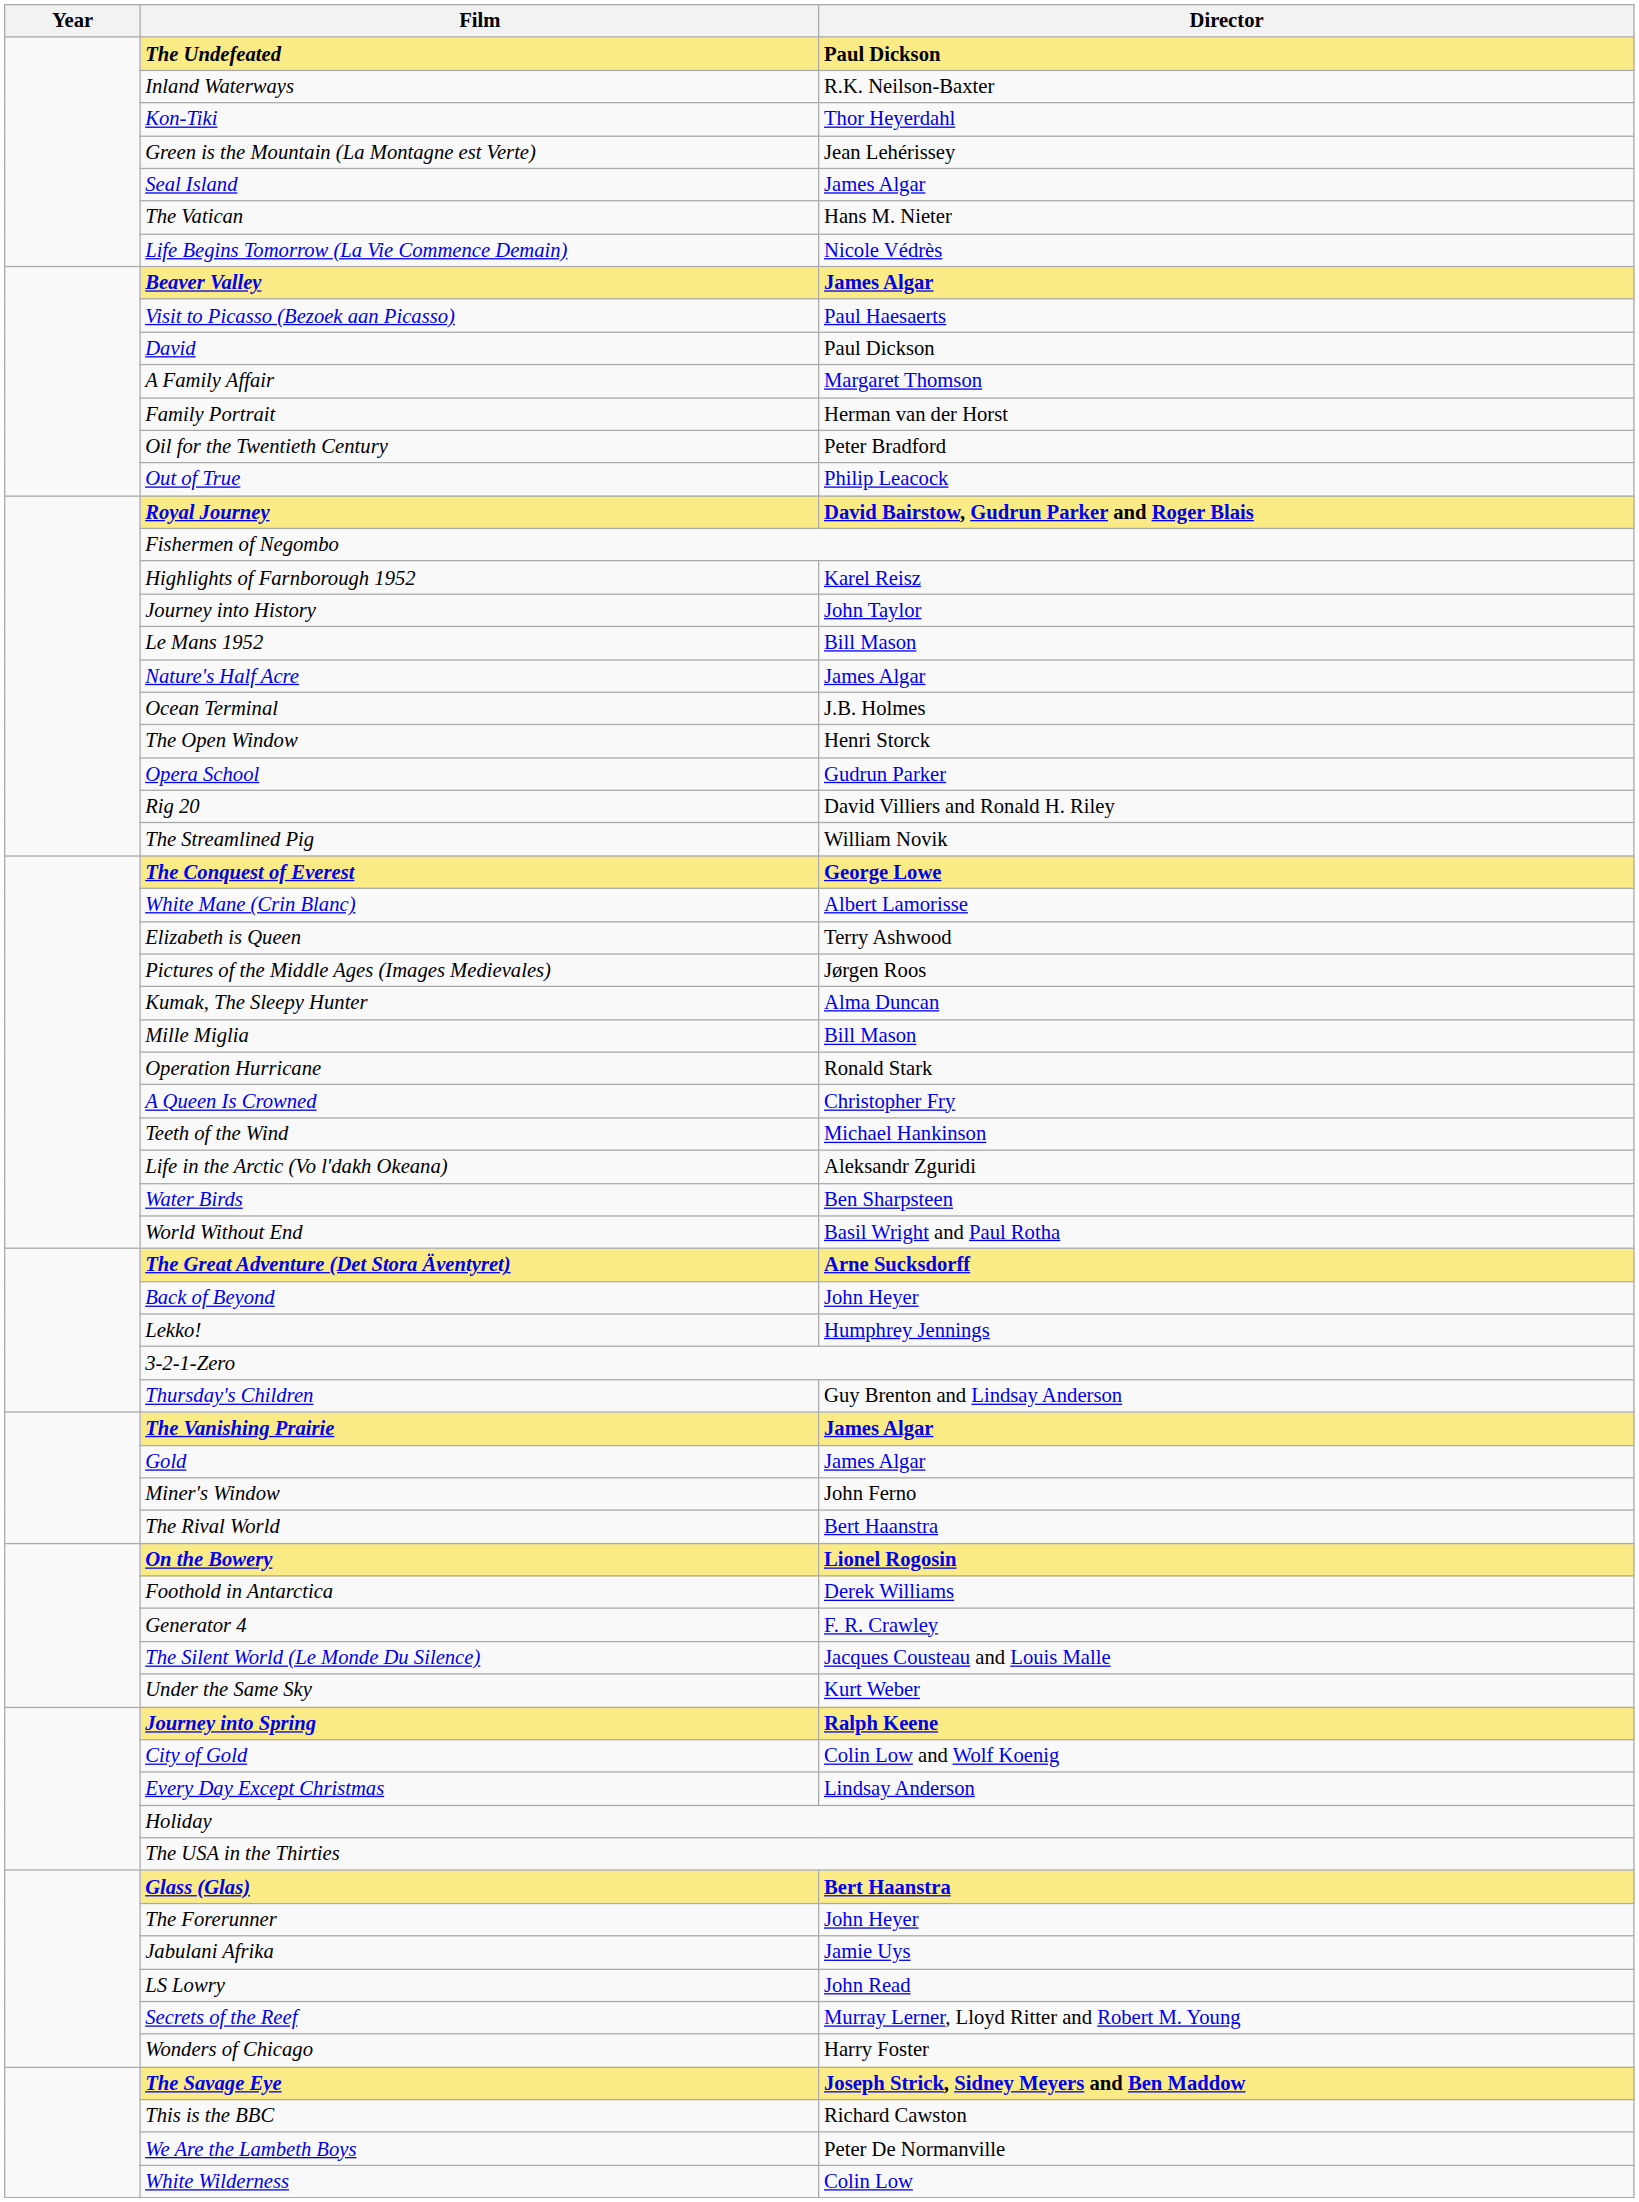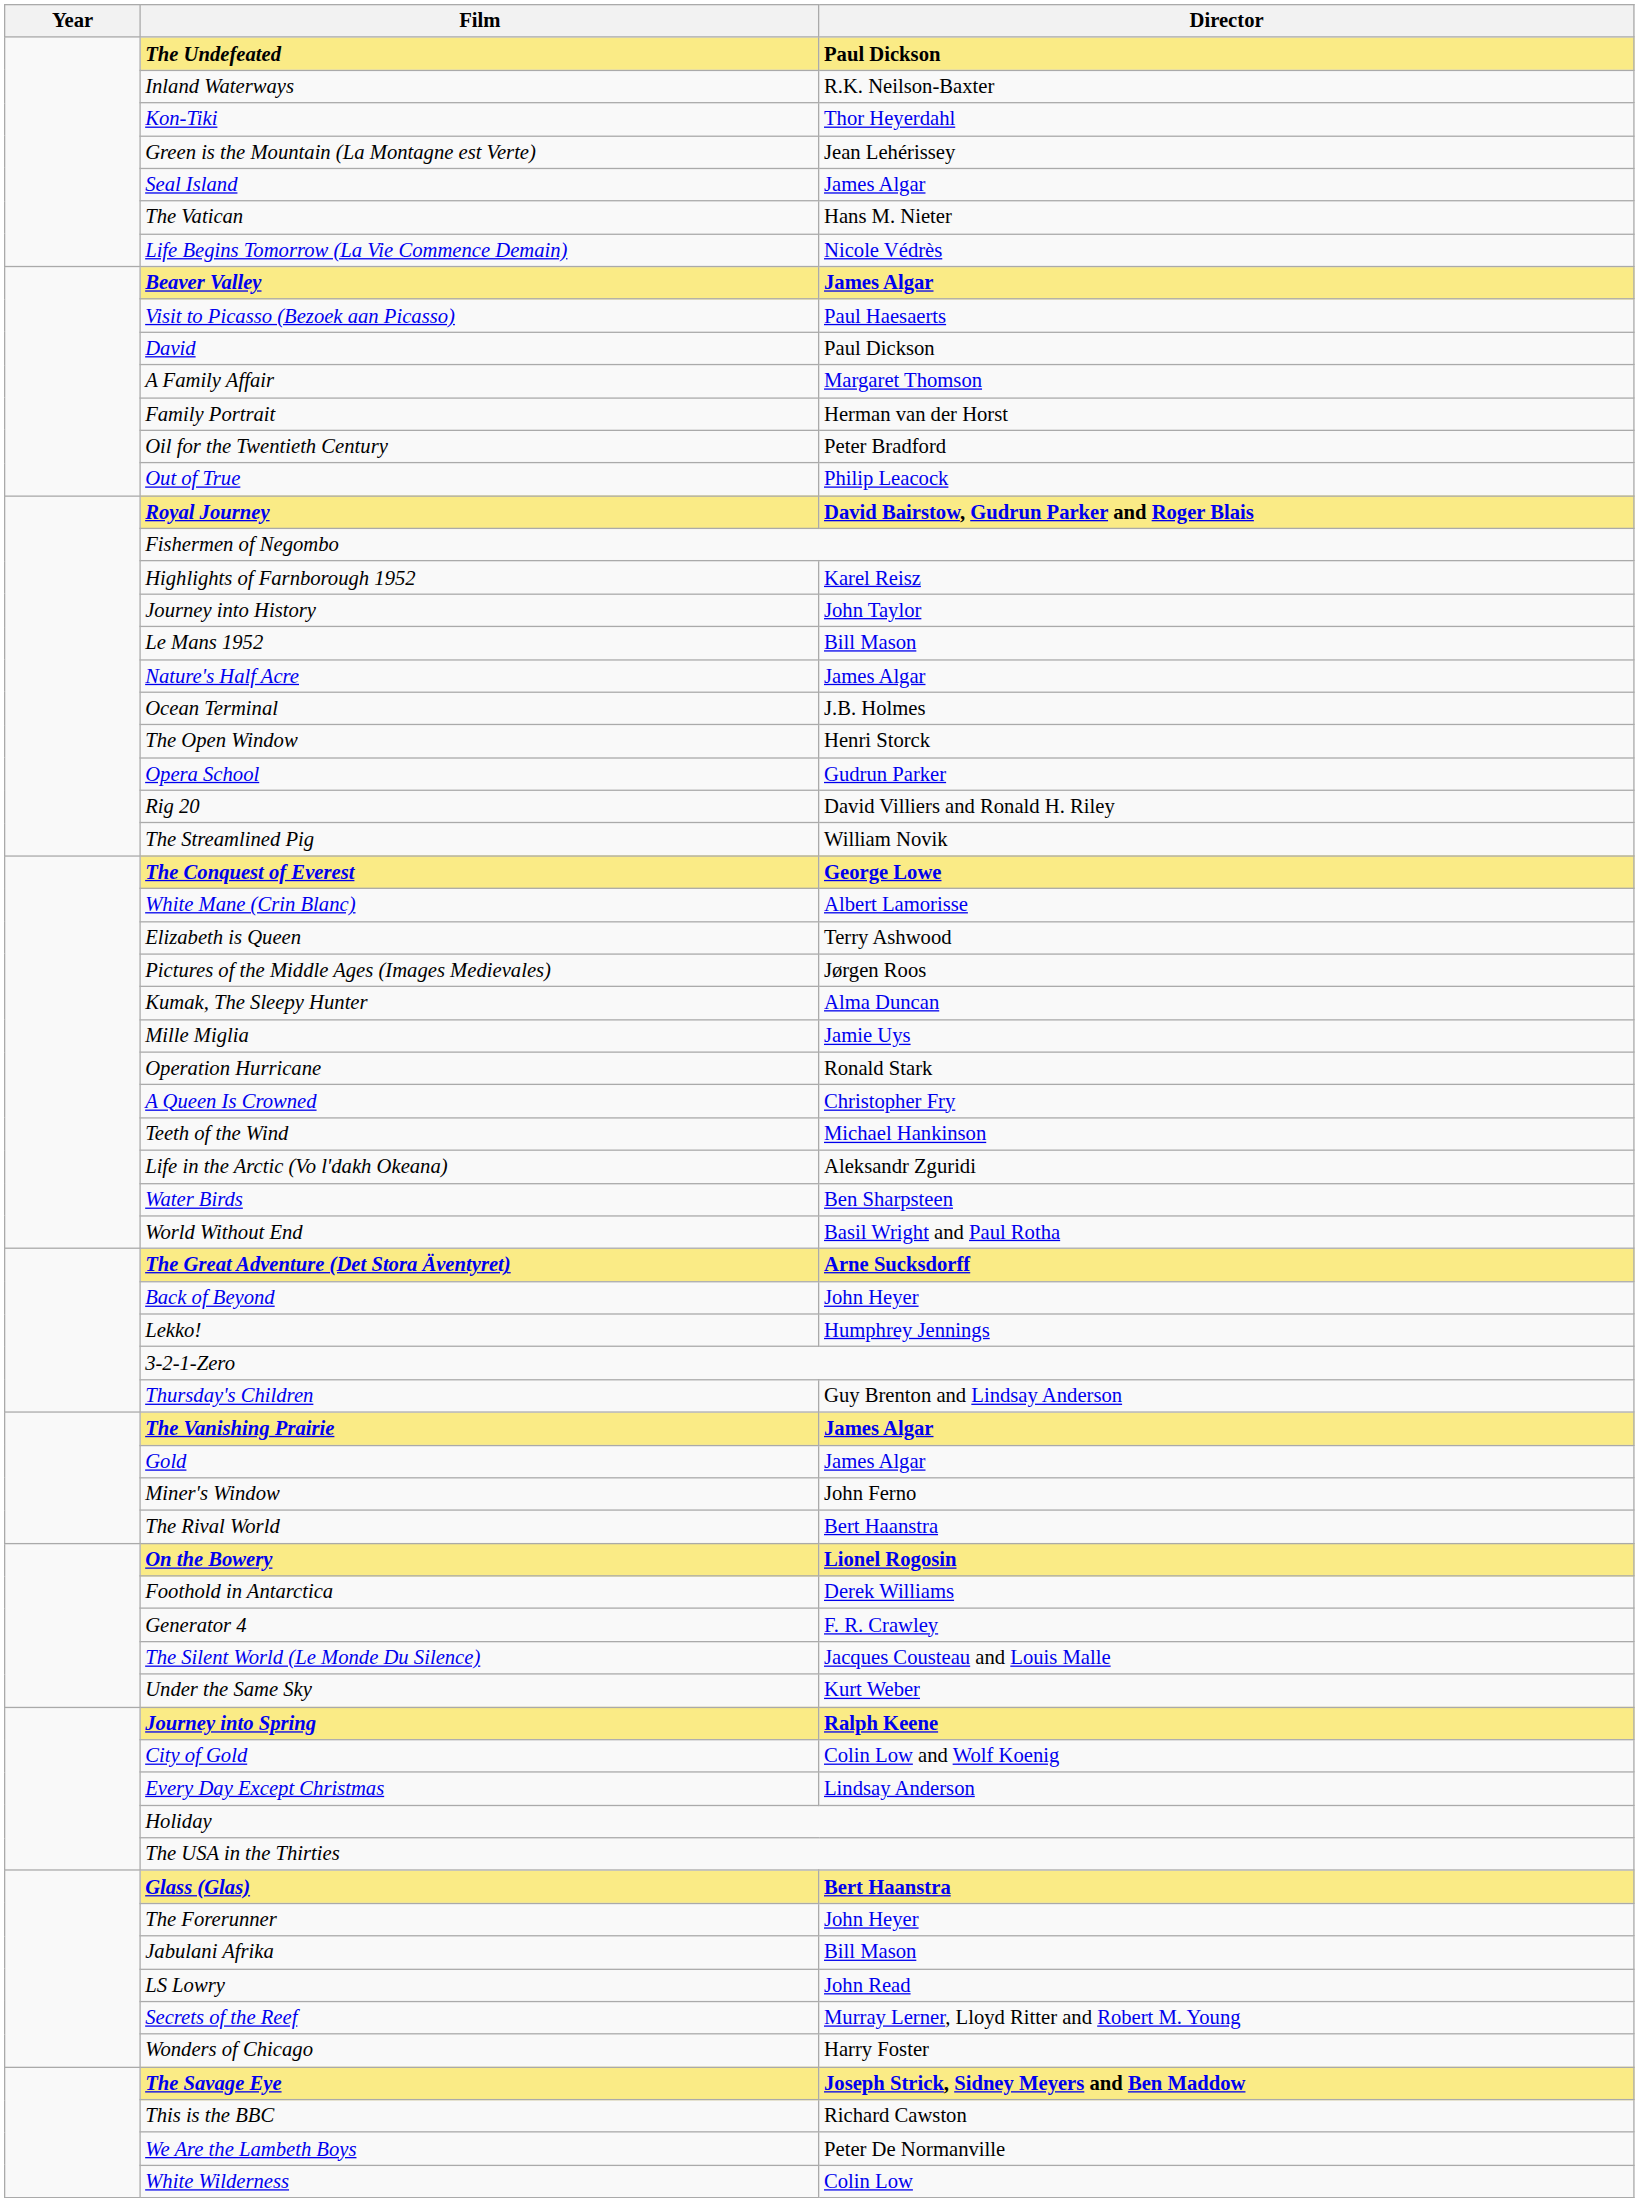 <table class="wikitable" style="width:100%;" cellpadding="5">
 <tr>
 <th style="width:5%;">Year</th>
 <th style="width:25%;">Film</th>
 <th style="width:30%;">Director</th>
 </tr>
 <tr>
 <td rowspan="7"></td>
 <td style="background:#FAEB86"><strong><em>The Undefeated</em></strong></td>
 <td style="background:#FAEB86"><strong>Paul Dickson</strong></td>
 </tr>
 <tr>
 <td><em>Inland Waterways</em></td>
 <td>R.K. Neilson-Baxter</td>
 </tr>
 <tr>
 <td><em><a href='#'>Kon-Tiki</a></em></td>
 <td><a href='#'>Thor Heyerdahl</a></td>
 </tr>
 <tr>
 <td><em>Green is the Mountain (La Montagne est Verte)</em></td>
 <td>Jean Lehérissey</td>
 </tr>
 <tr>
 <td><em><a href='#'>Seal Island</a></em></td>
 <td><a href='#'>James Algar</a></td>
 </tr>
 <tr>
 <td><em>The Vatican</em></td>
 <td>Hans M. Nieter</td>
 </tr>
 <tr>
 <td><em><a href='#'>Life Begins Tomorrow (La Vie Commence Demain)</a></em></td>
 <td><a href='#'>Nicole Védrès</a></td>
 </tr>
 <tr>
 <td rowspan="7"></td>
 <td style="background:#FAEB86"><strong><em><a href='#'>Beaver Valley</a></em></strong></td>
 <td style="background:#FAEB86"><strong><a href='#'>James Algar</a></strong></td>
 </tr>
 <tr>
 <td><em><a href='#'>Visit to Picasso (Bezoek aan Picasso)</a></em></td>
 <td><a href='#'>Paul Haesaerts</a></td>
 </tr>
 <tr>
 <td><em><a href='#'>David</a></em></td>
 <td>Paul Dickson</td>
 </tr>
 <tr>
 <td><em>A Family Affair</em></td>
 <td><a href='#'>Margaret Thomson</a></td>
 </tr>
 <tr>
 <td><em>Family Portrait</em></td>
 <td>Herman van der Horst</td>
 </tr>
 <tr>
 <td><em>Oil for the Twentieth Century</em></td>
 <td>Peter Bradford</td>
 </tr>
 <tr>
 <td><em><a href='#'>Out of True</a></em></td>
 <td><a href='#'>Philip Leacock</a></td>
 </tr>
 <tr>
 <td rowspan="11"></td>
 <td style="background:#FAEB86"><strong><em><a href='#'>Royal Journey</a></em></strong></td>
 <td style="background:#FAEB86"><strong><a href='#'>David Bairstow</a>, <a href='#'>Gudrun Parker</a> and <a href='#'>Roger Blais</a></strong></td>
 </tr>
 <tr>
 <td colspan="2"><em>Fishermen of Negombo</em></td>
 </tr>
 <tr>
 <td><em>Highlights of Farnborough 1952</em></td>
 <td><a href='#'>Karel Reisz</a></td>
 </tr>
 <tr>
 <td><em>Journey into History</em></td>
 <td><a href='#'>John Taylor</a></td>
 </tr>
 <tr>
 <td><em>Le Mans 1952</em></td>
 <td><a href='#'>Bill Mason</a></td>
 </tr>
 <tr>
 <td><em><a href='#'>Nature's Half Acre</a></em></td>
 <td><a href='#'>James Algar</a></td>
 </tr>
 <tr>
 <td><em>Ocean Terminal</em></td>
 <td>J.B. Holmes</td>
 </tr>
 <tr>
 <td><em>The Open Window</em></td>
 <td>Henri Storck</td>
 </tr>
 <tr>
 <td><em><a href='#'>Opera School</a></em></td>
 <td><a href='#'>Gudrun Parker</a></td>
 </tr>
 <tr>
 <td><em>Rig 20</em></td>
 <td>David Villiers and Ronald H. Riley</td>
 </tr>
 <tr>
 <td><em>The Streamlined Pig</em></td>
 <td>William Novik</td>
 </tr>
 <tr>
 <td rowspan="12"></td>
 <td style="background:#FAEB86"><strong><em><a href='#'>The Conquest of Everest</a></em></strong></td>
 <td style="background:#FAEB86"><strong><a href='#'>George Lowe</a></strong></td>
 </tr>
 <tr>
 <td><em><a href='#'>White Mane (Crin Blanc)</a></em></td>
 <td><a href='#'>Albert Lamorisse</a></td>
 </tr>
 <tr>
 <td><em>Elizabeth is Queen</em></td>
 <td>Terry Ashwood</td>
 </tr>
 <tr>
 <td><em>Pictures of the Middle Ages (Images Medievales)</em></td>
 <td>Jørgen Roos</td>
 </tr>
 <tr>
 <td><em>Kumak, The Sleepy Hunter</em></td>
 <td><a href='#'>Alma Duncan</a></td>
 </tr>
 <tr>
 <td><em>Mille Miglia</em></td>
-<td><a href='#'>Bill Mason</a></td>
+<td><a href='#'>Jamie Uys</a></td>
 </tr>
 <tr>
 <td><em>Operation Hurricane</em></td>
 <td>Ronald Stark</td>
 </tr>
 <tr>
 <td><em><a href='#'>A Queen Is Crowned</a></em></td>
 <td><a href='#'>Christopher Fry</a></td>
 </tr>
 <tr>
 <td><em>Teeth of the Wind</em></td>
 <td><a href='#'>Michael Hankinson</a></td>
 </tr>
 <tr>
 <td><em>Life in the Arctic (Vo l'dakh Okeana)</em></td>
 <td>Aleksandr Zguridi</td>
 </tr>
 <tr>
 <td><em><a href='#'>Water Birds</a></em></td>
 <td><a href='#'>Ben Sharpsteen</a></td>
 </tr>
 <tr>
 <td><em>World Without End</em></td>
 <td><a href='#'>Basil Wright</a> and <a href='#'>Paul Rotha</a></td>
 </tr>
 <tr>
 <td rowspan="5"></td>
 <td style="background:#FAEB86"><strong><em><a href='#'>The Great Adventure (Det Stora Äventyret)</a></em></strong></td>
 <td style="background:#FAEB86"><strong><a href='#'>Arne Sucksdorff</a></strong></td>
 </tr>
 <tr>
 <td><em><a href='#'>Back of Beyond</a></em></td>
 <td><a href='#'>John Heyer</a></td>
 </tr>
 <tr>
 <td><em>Lekko!</em></td>
 <td><a href='#'>Humphrey Jennings</a></td>
 </tr>
 <tr>
 <td colspan="2"><em>3-2-1-Zero</em></td>
 </tr>
 <tr>
 <td><em><a href='#'>Thursday's Children</a></em></td>
 <td>Guy Brenton and <a href='#'>Lindsay Anderson</a></td>
 </tr>
 <tr>
 <td rowspan="4"></td>
 <td style="background:#FAEB86"><strong><em><a href='#'>The Vanishing Prairie</a></em></strong></td>
 <td style="background:#FAEB86"><strong><a href='#'>James Algar</a></strong></td>
 </tr>
 <tr>
 <td><em><a href='#'>Gold</a></em></td>
 <td><a href='#'>James Algar</a></td>
 </tr>
 <tr>
 <td><em>Miner's Window</em></td>
 <td>John Ferno</td>
 </tr>
 <tr>
 <td><em>The Rival World</em></td>
 <td><a href='#'>Bert Haanstra</a></td>
 </tr>
 <tr>
 <td rowspan="5"></td>
 <td style="background:#FAEB86"><strong><em><a href='#'>On the Bowery</a></em></strong></td>
 <td style="background:#FAEB86"><strong><a href='#'>Lionel Rogosin</a></strong></td>
 </tr>
 <tr>
 <td><em>Foothold in Antarctica</em></td>
 <td><a href='#'>Derek Williams</a></td>
 </tr>
 <tr>
 <td><em>Generator 4</em></td>
 <td><a href='#'>F. R. Crawley</a></td>
 </tr>
 <tr>
 <td><em><a href='#'>The Silent World (Le Monde Du Silence)</a></em></td>
 <td><a href='#'>Jacques Cousteau</a> and <a href='#'>Louis Malle</a></td>
 </tr>
 <tr>
 <td><em>Under the Same Sky</em></td>
 <td><a href='#'>Kurt Weber</a></td>
 </tr>
 <tr>
 <td rowspan="5"></td>
 <td style="background:#FAEB86"><strong><em><a href='#'>Journey into Spring</a></em></strong></td>
 <td style="background:#FAEB86"><strong><a href='#'>Ralph Keene</a></strong></td>
 </tr>
 <tr>
 <td><em><a href='#'>City of Gold</a></em></td>
 <td><a href='#'>Colin Low</a> and <a href='#'>Wolf Koenig</a></td>
 </tr>
 <tr>
 <td><em><a href='#'>Every Day Except Christmas</a></em></td>
 <td><a href='#'>Lindsay Anderson</a></td>
 </tr>
 <tr>
 <td colspan="2"><em>Holiday</em></td>
 </tr>
 <tr>
 <td colspan="2"><em>The USA in the Thirties</em></td>
 </tr>
 <tr>
 <td rowspan="6"></td>
 <td style="background:#FAEB86"><strong><em><a href='#'>Glass (Glas)</a></em></strong></td>
 <td style="background:#FAEB86"><strong><a href='#'>Bert Haanstra</a></strong></td>
 </tr>
 <tr>
 <td><em>The Forerunner</em></td>
 <td><a href='#'>John Heyer</a></td>
 </tr>
 <tr>
 <td><em>Jabulani Afrika</em></td>
-<td><a href='#'>Jamie Uys</a></td>
+<td><a href='#'>Bill Mason</a></td>
 </tr>
 <tr>
 <td><em>LS Lowry</em></td>
 <td><a href='#'>John Read</a></td>
 </tr>
 <tr>
 <td><em><a href='#'>Secrets of the Reef</a></em></td>
 <td><a href='#'>Murray Lerner</a>, Lloyd Ritter and <a href='#'>Robert M. Young</a></td>
 </tr>
 <tr>
 <td><em>Wonders of Chicago</em></td>
 <td>Harry Foster</td>
 </tr>
 <tr>
 <td rowspan="4"></td>
 <td style="background:#FAEB86"><strong><em><a href='#'>The Savage Eye</a></em></strong></td>
 <td style="background:#FAEB86"><strong><a href='#'>Joseph Strick</a>, <a href='#'>Sidney Meyers</a> and <a href='#'>Ben Maddow</a></strong></td>
 </tr>
 <tr>
 <td><em>This is the BBC</em></td>
 <td>Richard Cawston</td>
 </tr>
 <tr>
 <td><em><a href='#'>We Are the Lambeth Boys</a></em></td>
 <td>Peter De Normanville</td>
 </tr>
 <tr>
 <td><em><a href='#'>White Wilderness</a></em></td>
 <td><a href='#'>Colin Low</a></td>
 </tr>
 </table>
